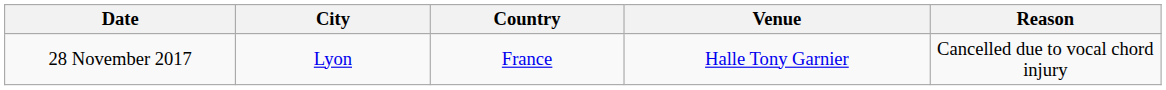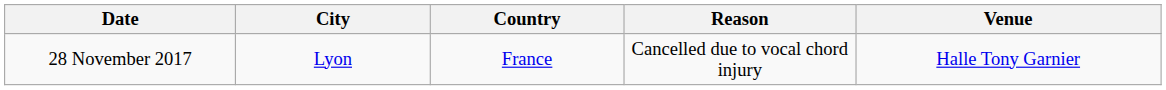 <table class="wikitable" style="text-align:center;">
 <tr>
 <th scope="col" style="width:12em;">Date</th>
 <th scope="col" style="width:10em;">City</th>
 <th scope="col" style="width:10em;">Country</th>
+<th scope="col" style="width:12em;">Reason</th>
 <th scope="col" style="width:16em;">Venue</th>
-<th scope="col" style="width:12em;">Reason</th>
 </tr>
 <tr>
 <td>28 November 2017</td>
 <td><a href='#'>Lyon</a></td>
 <td><a href='#'>France</a></td>
+<td>Cancelled due to vocal chord injury</td>
 <td><a href='#'>Halle Tony Garnier</a></td>
-<td>Cancelled due to vocal chord injury</td>
 </tr>
 </table>
